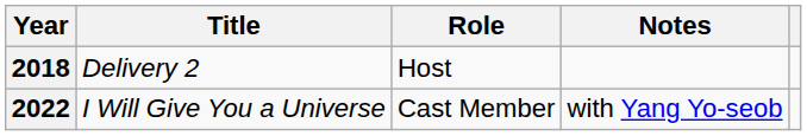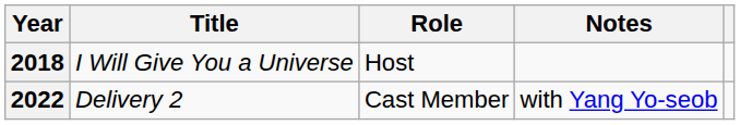 <table class="wikitable plainrowheaders">
 <tr>
 <th scope="col">Year</th>
 <th scope="col">Title</th>
 <th scope="col">Role</th>
 <th scope="col">Notes</th>
 <th scope="col" class="unsortable"></th>
 </tr>
 <tr>
 <th scope="row">2018</th>
-<td><em>Delivery 2</em></td>
+<td><em>I Will Give You a Universe</em></td>
 <td>Host</td>
 <td></td>
 <td></td>
 </tr>
 <tr>
 <th scope="row">2022</th>
-<td><em>I Will Give You a Universe</em></td>
+<td><em>Delivery 2</em></td>
 <td>Cast Member</td>
 <td>with <a href='#'>Yang Yo-seob</a></td>
 <td></td>
 </tr>
 </table>
